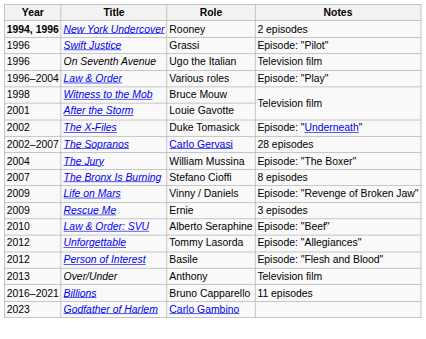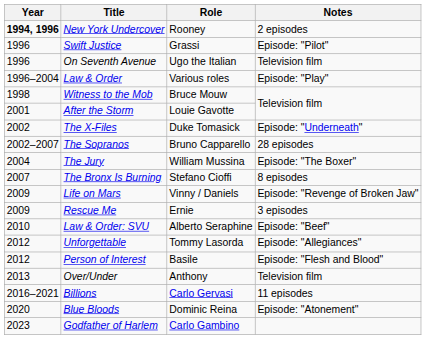 <table class="wikitable sortable">
 <tr>
 <th>Year</th>
 <th>Title</th>
 <th>Role</th>
 <th>Notes</th>
 </tr>
 <tr>
 <td><strong>1994, 1996</strong></td>
 <td><em><a href='#'>New York Undercover</a></em></td>
 <td>Rooney</td>
 <td>2 episodes</td>
 </tr>
 <tr>
 <td>1996</td>
 <td><em><a href='#'>Swift Justice</a></em></td>
 <td>Grassi</td>
 <td>Episode: "Pilot"</td>
 </tr>
 <tr>
 <td>1996</td>
 <td><em>On Seventh Avenue</em></td>
 <td>Ugo the Italian</td>
 <td>Television film</td>
 </tr>
 <tr>
 <td>1996–2004</td>
 <td><em><a href='#'>Law & Order</a></em></td>
 <td>Various roles</td>
 <td>Episode: "Play"</td>
 </tr>
 <tr>
 <td>1998</td>
 <td><em><a href='#'>Witness to the Mob</a></em></td>
 <td>Bruce Mouw</td>
 <td rowspan="2">Television film</td>
 </tr>
 <tr>
 <td>2001</td>
 <td><a href='#'><em>After the Storm</em></a></td>
 <td>Louie Gavotte</td>
 </tr>
 <tr>
 <td>2002</td>
 <td><em><a href='#'>The X-Files</a></em></td>
 <td>Duke Tomasick</td>
 <td>Episode: "<a href='#'>Underneath</a>"</td>
 </tr>
 <tr>
 <td>2002–2007</td>
 <td><em><a href='#'>The Sopranos</a></em></td>
-<td><a href='#'>Carlo Gervasi</a></td>
+<td>Bruno Capparello</td>
 <td>28 episodes</td>
 </tr>
 <tr>
 <td>2004</td>
 <td><a href='#'><em>The Jury</em></a></td>
 <td>William Mussina</td>
 <td>Episode: "The Boxer"</td>
 </tr>
 <tr>
 <td>2007</td>
 <td><em><a href='#'>The Bronx Is Burning</a></em></td>
 <td>Stefano Cioffi</td>
 <td>8 episodes</td>
 </tr>
 <tr>
 <td>2009</td>
 <td><a href='#'><em>Life on Mars</em></a></td>
 <td>Vinny / Daniels</td>
 <td>Episode: "Revenge of Broken Jaw"</td>
 </tr>
 <tr>
 <td>2009</td>
 <td><a href='#'><em>Rescue Me</em></a></td>
 <td>Ernie</td>
 <td>3 episodes</td>
 </tr>
 <tr>
 <td>2010</td>
 <td><a href='#'><em>Law & Order: SVU</em></a></td>
 <td>Alberto Seraphine</td>
 <td>Episode: "Beef"</td>
 </tr>
 <tr>
 <td>2012</td>
 <td><a href='#'><em>Unforgettable</em></a></td>
 <td>Tommy Lasorda</td>
 <td>Episode: "Allegiances"</td>
 </tr>
 <tr>
 <td>2012</td>
 <td><a href='#'><em>Person of Interest</em></a></td>
 <td>Basile</td>
 <td>Episode: "Flesh and Blood"</td>
 </tr>
 <tr>
 <td>2013</td>
 <td><em>Over/Under</em></td>
 <td>Anthony</td>
 <td>Television film</td>
 </tr>
 <tr>
 <td>2016–2021</td>
 <td><a href='#'><em>Billions</em></a></td>
-<td>Bruno Capparello</td>
+<td><a href='#'>Carlo Gervasi</a></td>
 <td>11 episodes</td>
+</tr>
+<tr>
+<td>2020</td>
+<td><a href='#'><em>Blue Bloods</em></a></td>
+<td>Dominic Reina</td>
+<td>Episode: "Atonement"</td>
 </tr>
 <tr>
 <td>2023</td>
 <td><em><a href='#'>Godfather of Harlem</a></em></td>
 <td><a href='#'>Carlo Gambino</a></td>
 <td></td>
 </tr>
 </table>
